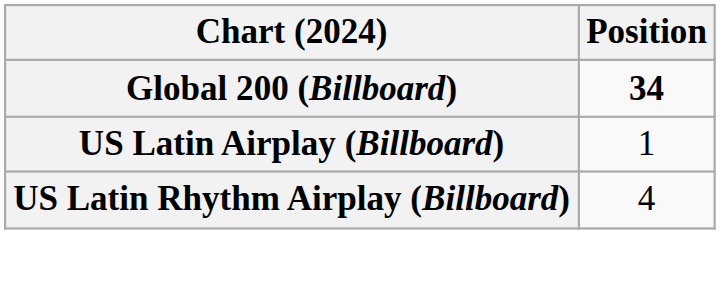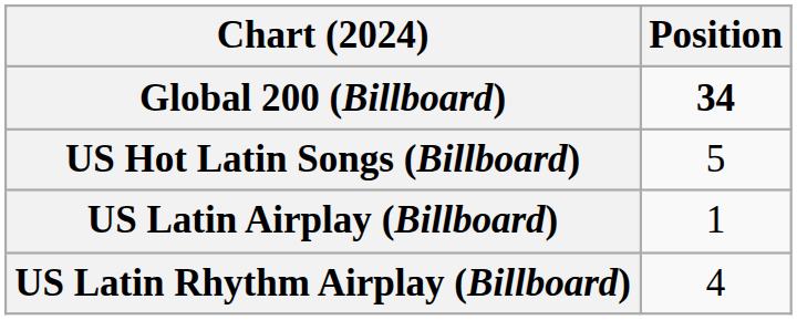 <table class="wikitable sortable plainrowheaders" style="text-align:center">
 <tr>
 <th scope="col">Chart (2024)</th>
 <th scope="col">Position</th>
 </tr>
 <tr>
 <th scope="row">Global 200 (<em>Billboard</em>)</th>
 <td><strong>34</strong></td>
 </tr>
 <tr>
+<th scope="row">US Hot Latin Songs (<em>Billboard</em>)</th>
+<td>5</td>
+</tr>
+<tr>
 <th scope="row">US Latin Airplay (<em>Billboard</em>)</th>
 <td>1</td>
 </tr>
 <tr>
 <th scope="row">US Latin Rhythm Airplay (<em>Billboard</em>)</th>
 <td>4</td>
 </tr>
 </table>
